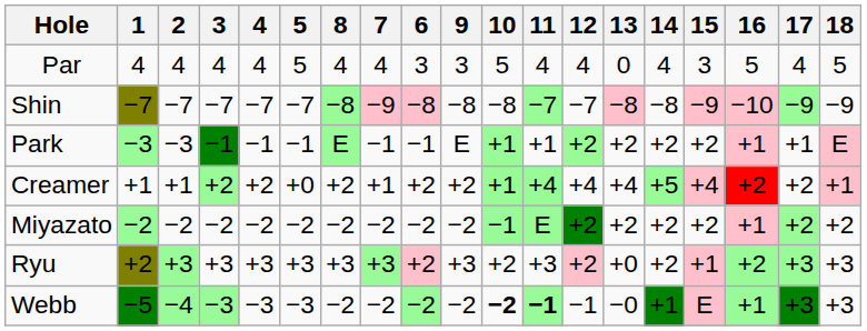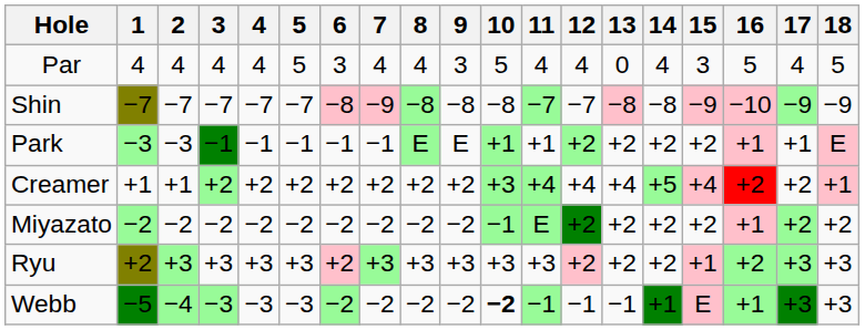 <table class="wikitable" style="text-align:center">
 <tr>
 <th>Hole</th>
 <th>1</th>
 <th>2</th>
 <th>3</th>
 <th>4</th>
 <th>5</th>
+<th>6</th>
+<th>7</th>
 <th>8</th>
-<th>7</th>
-<th>6</th>
 <th>9</th>
 <th>10</th>
 <th>11</th>
 <th>12</th>
 <th>13</th>
 <th>14</th>
 <th>15</th>
 <th>16</th>
 <th>17</th>
 <th>18</th>
 </tr>
 <tr>
 <td>Par</td>
 <td>4</td>
 <td>4</td>
 <td>4</td>
 <td>4</td>
 <td>5</td>
+<td>3</td>
 <td>4</td>
 <td>4</td>
-<td>3</td>
 <td>3</td>
 <td>5</td>
 <td>4</td>
 <td>4</td>
 <td>0</td>
 <td>4</td>
 <td>3</td>
 <td>5</td>
 <td>4</td>
 <td>5</td>
 </tr>
 <tr>
 <td align=left> Shin</td>
 <td style="background: Olive;">−7</td>
 <td>−7</td>
 <td>−7</td>
 <td>−7</td>
 <td>−7</td>
+<td style="background: Pink;">−8</td>
+<td style="background: Pink;">−9</td>
 <td style="background: PaleGreen;">−8</td>
-<td style="background: Pink;">−9</td>
-<td style="background: Pink;">−8</td>
 <td>−8</td>
 <td>−8</td>
 <td style="background: PaleGreen;">−7</td>
 <td>−7</td>
 <td style="background: Pink;">−8</td>
 <td>−8</td>
 <td style="background: Pink;">−9</td>
 <td style="background: Pink;">−10</td>
 <td style="background: PaleGreen;">−9</td>
 <td>−9</td>
 </tr>
 <tr>
 <td align=left> Park</td>
 <td style="background: PaleGreen;">−3</td>
 <td>−3</td>
 <td style="background: Green;">−1</td>
 <td>−1</td>
 <td>−1</td>
-<td style="background: PaleGreen;">E</td>
 <td>−1</td>
 <td>−1</td>
+<td style="background: PaleGreen;">E</td>
 <td>E</td>
 <td style="background: PaleGreen;">+1</td>
 <td>+1</td>
 <td style="background: PaleGreen;">+2</td>
 <td>+2</td>
 <td>+2</td>
 <td>+2</td>
 <td style="background: Pink;">+1</td>
 <td>+1</td>
 <td style="background: Pink;">E</td>
 </tr>
 <tr>
 <td align=left> Creamer</td>
 <td>+1</td>
 <td>+1</td>
 <td style="background: PaleGreen;">+2</td>
 <td>+2</td>
-<td>+0</td>
-<td>+2</td>
-<td>+1</td>
 <td>+2</td>
 <td>+2</td>
-<td style="background: PaleGreen;">+1</td>
+<td>+2</td>
+<td>+2</td>
+<td>+2</td>
+<td style="background: PaleGreen;">+3</td>
 <td style="background: PaleGreen;">+4</td>
 <td>+4</td>
 <td>+4</td>
 <td style="background: PaleGreen;">+5</td>
 <td style="background: Pink;">+4</td>
 <td style="background: Red;">+2</td>
 <td>+2</td>
 <td style="background: Pink;">+1</td>
 </tr>
 <tr>
 <td align=left> Miyazato</td>
 <td style="background: PaleGreen;">−2</td>
 <td>−2</td>
 <td>−2</td>
 <td>−2</td>
 <td>−2</td>
 <td>−2</td>
 <td>−2</td>
 <td>−2</td>
 <td>−2</td>
 <td style="background: PaleGreen;">−1</td>
 <td style="background: PaleGreen;">E</td>
 <td style="background: Green;">+2</td>
 <td>+2</td>
 <td>+2</td>
 <td>+2</td>
 <td style="background: Pink;">+1</td>
 <td style="background: PaleGreen;">+2</td>
 <td>+2</td>
 </tr>
 <tr>
 <td align=left> Ryu</td>
 <td style="background: Olive;">+2</td>
 <td style="background: PaleGreen;">+3</td>
 <td>+3</td>
 <td>+3</td>
 <td>+3</td>
+<td style="background: Pink;">+2</td>
+<td style="background: PaleGreen;">+3</td>
 <td>+3</td>
-<td style="background: PaleGreen;">+3</td>
-<td style="background: Pink;">+2</td>
 <td>+3</td>
-<td>+2</td>
+<td>+3</td>
 <td>+3</td>
 <td style="background: Pink;">+2</td>
-<td>+0</td>
+<td>+2</td>
 <td>+2</td>
 <td style="background: Pink;">+1</td>
 <td style="background: PaleGreen;">+2</td>
 <td style="background: PaleGreen;">+3</td>
 <td>+3</td>
 </tr>
 <tr>
 <td align=left> Webb</td>
 <td style="background: Green;">−5</td>
 <td style="background: PaleGreen;">−4</td>
 <td style="background: PaleGreen;">−3</td>
 <td>−3</td>
 <td>−3</td>
+<td style="background: PaleGreen;">−2</td>
 <td>−2</td>
 <td>−2</td>
-<td style="background: PaleGreen;">−2</td>
 <td>−2</td>
 <td><strong>−2</strong></td>
-<td style="background: PaleGreen;"><strong>−1</strong></td>
+<td style="background: PaleGreen;">−1</td>
 <td>−1</td>
-<td>−0</td>
+<td>−1</td>
 <td style="background: Green;">+1</td>
 <td style="background: Pink;">E</td>
 <td style="background: PaleGreen;">+1</td>
 <td style="background: Green;">+3</td>
 <td>+3</td>
 </tr>
 </table>
